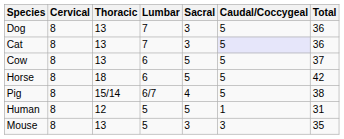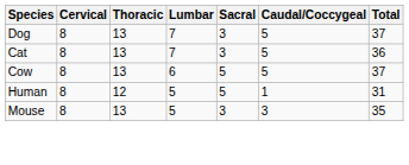 <table class="wikitable">
 <tr>
 <th>Species</th>
 <th>Cervical</th>
 <th>Thoracic</th>
 <th>Lumbar</th>
 <th>Sacral</th>
 <th>Caudal/Coccygeal</th>
 <th>Total</th>
 </tr>
 <tr>
 <td>Dog</td>
 <td>8</td>
 <td>13</td>
 <td>7</td>
 <td>3</td>
 <td>5</td>
-<td>36</td>
+<td>37</td>
 </tr>
 <tr>
 <td>Cat</td>
 <td>8</td>
 <td>13</td>
 <td>7</td>
 <td>3</td>
-<td style="background: lavender;">5</td>
+<td>5</td>
 <td>36</td>
 </tr>
 <tr>
 <td>Cow</td>
 <td>8</td>
 <td>13</td>
 <td>6</td>
 <td>5</td>
 <td>5</td>
 <td>37</td>
-</tr>
-<tr>
-<td>Horse</td>
-<td>8</td>
-<td>18</td>
-<td>6</td>
-<td>5</td>
-<td>5</td>
-<td>42</td>
-</tr>
-<tr>
-<td>Pig</td>
-<td>8</td>
-<td>15/14</td>
-<td>6/7</td>
-<td>4</td>
-<td>5</td>
-<td>38</td>
 </tr>
 <tr>
 <td>Human</td>
 <td>8</td>
 <td>12</td>
 <td>5</td>
 <td>5</td>
 <td>1</td>
 <td>31</td>
 </tr>
 <tr>
 <td>Mouse</td>
 <td>8</td>
 <td>13</td>
 <td>5</td>
 <td>3</td>
 <td>3</td>
 <td>35</td>
 </tr>
 </table>
